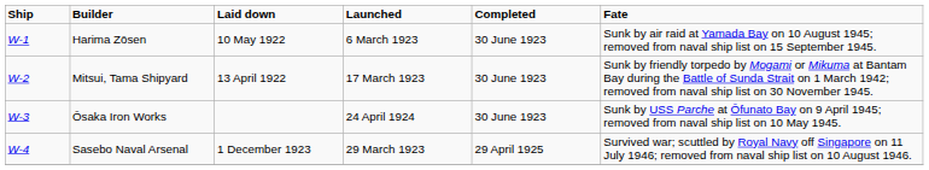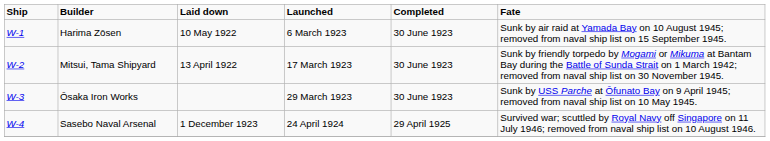 <table class="wikitable">
 <tr>
 <td width="4%"><strong>Ship</strong></td>
 <td width="9%"><strong>Builder</strong></td>
 <td width="8%" bgcolor=><strong>Laid down</strong></td>
 <td width="8%" bgcolor=><strong>Launched</strong></td>
 <td width="8%" bgcolor=><strong>Completed</strong></td>
 <td width="20%" bgcolor=><strong>Fate</strong></td>
 </tr>
 <tr>
 <td><a href='#'><em>W-1</em></a></td>
 <td>Harima Zōsen</td>
 <td>10 May 1922</td>
 <td>6 March 1923</td>
 <td>30 June 1923</td>
 <td>Sunk by air raid at <a href='#'>Yamada Bay</a> on 10 August 1945; removed from naval ship list on 15 September 1945.</td>
 </tr>
 <tr>
 <td><a href='#'><em>W-2</em></a></td>
 <td>Mitsui, Tama Shipyard</td>
 <td>13 April 1922</td>
 <td>17 March 1923</td>
 <td>30 June 1923</td>
 <td>Sunk by friendly torpedo by <a href='#'><em>Mogami</em></a> or <a href='#'><em>Mikuma</em></a> at Bantam Bay during the <a href='#'>Battle of Sunda Strait</a> on 1 March 1942; removed from naval ship list on 30 November 1945.</td>
 </tr>
 <tr>
 <td><a href='#'><em>W-3</em></a></td>
 <td>Ōsaka Iron Works</td>
 <td></td>
-<td>24 April 1924</td>
+<td>29 March 1923</td>
 <td>30 June 1923</td>
 <td>Sunk by <a href='#'>USS <em>Parche</em></a> at <a href='#'>Ōfunato Bay</a> on 9 April 1945; removed from naval ship list on 10 May 1945.</td>
 </tr>
 <tr>
 <td><a href='#'><em>W-4</em></a></td>
 <td>Sasebo Naval Arsenal</td>
 <td>1 December 1923</td>
-<td>29 March 1923</td>
+<td>24 April 1924</td>
 <td>29 April 1925</td>
 <td>Survived war; scuttled by <a href='#'>Royal Navy</a> off <a href='#'>Singapore</a> on 11 July 1946; removed from naval ship list on 10 August 1946.</td>
 </tr>
 <tr>
 </tr>
 </table>
